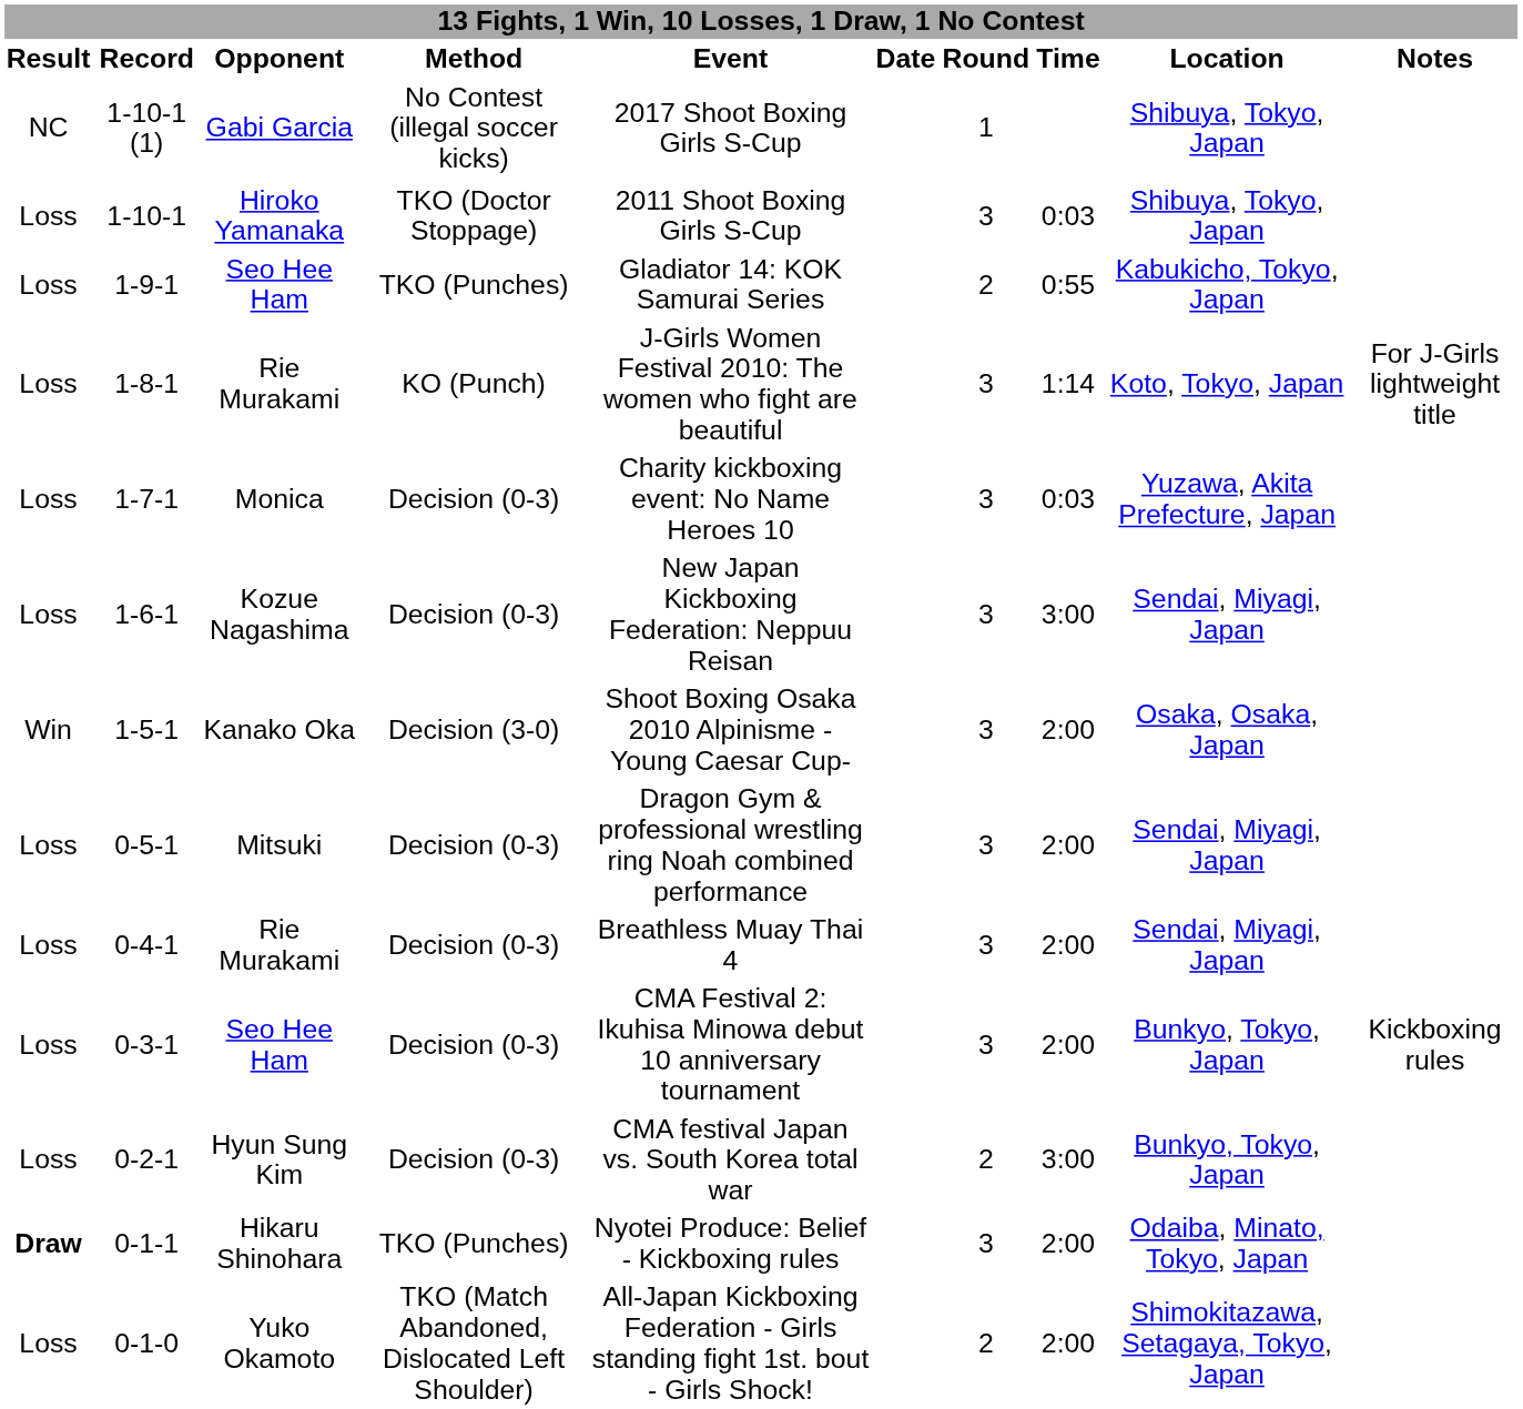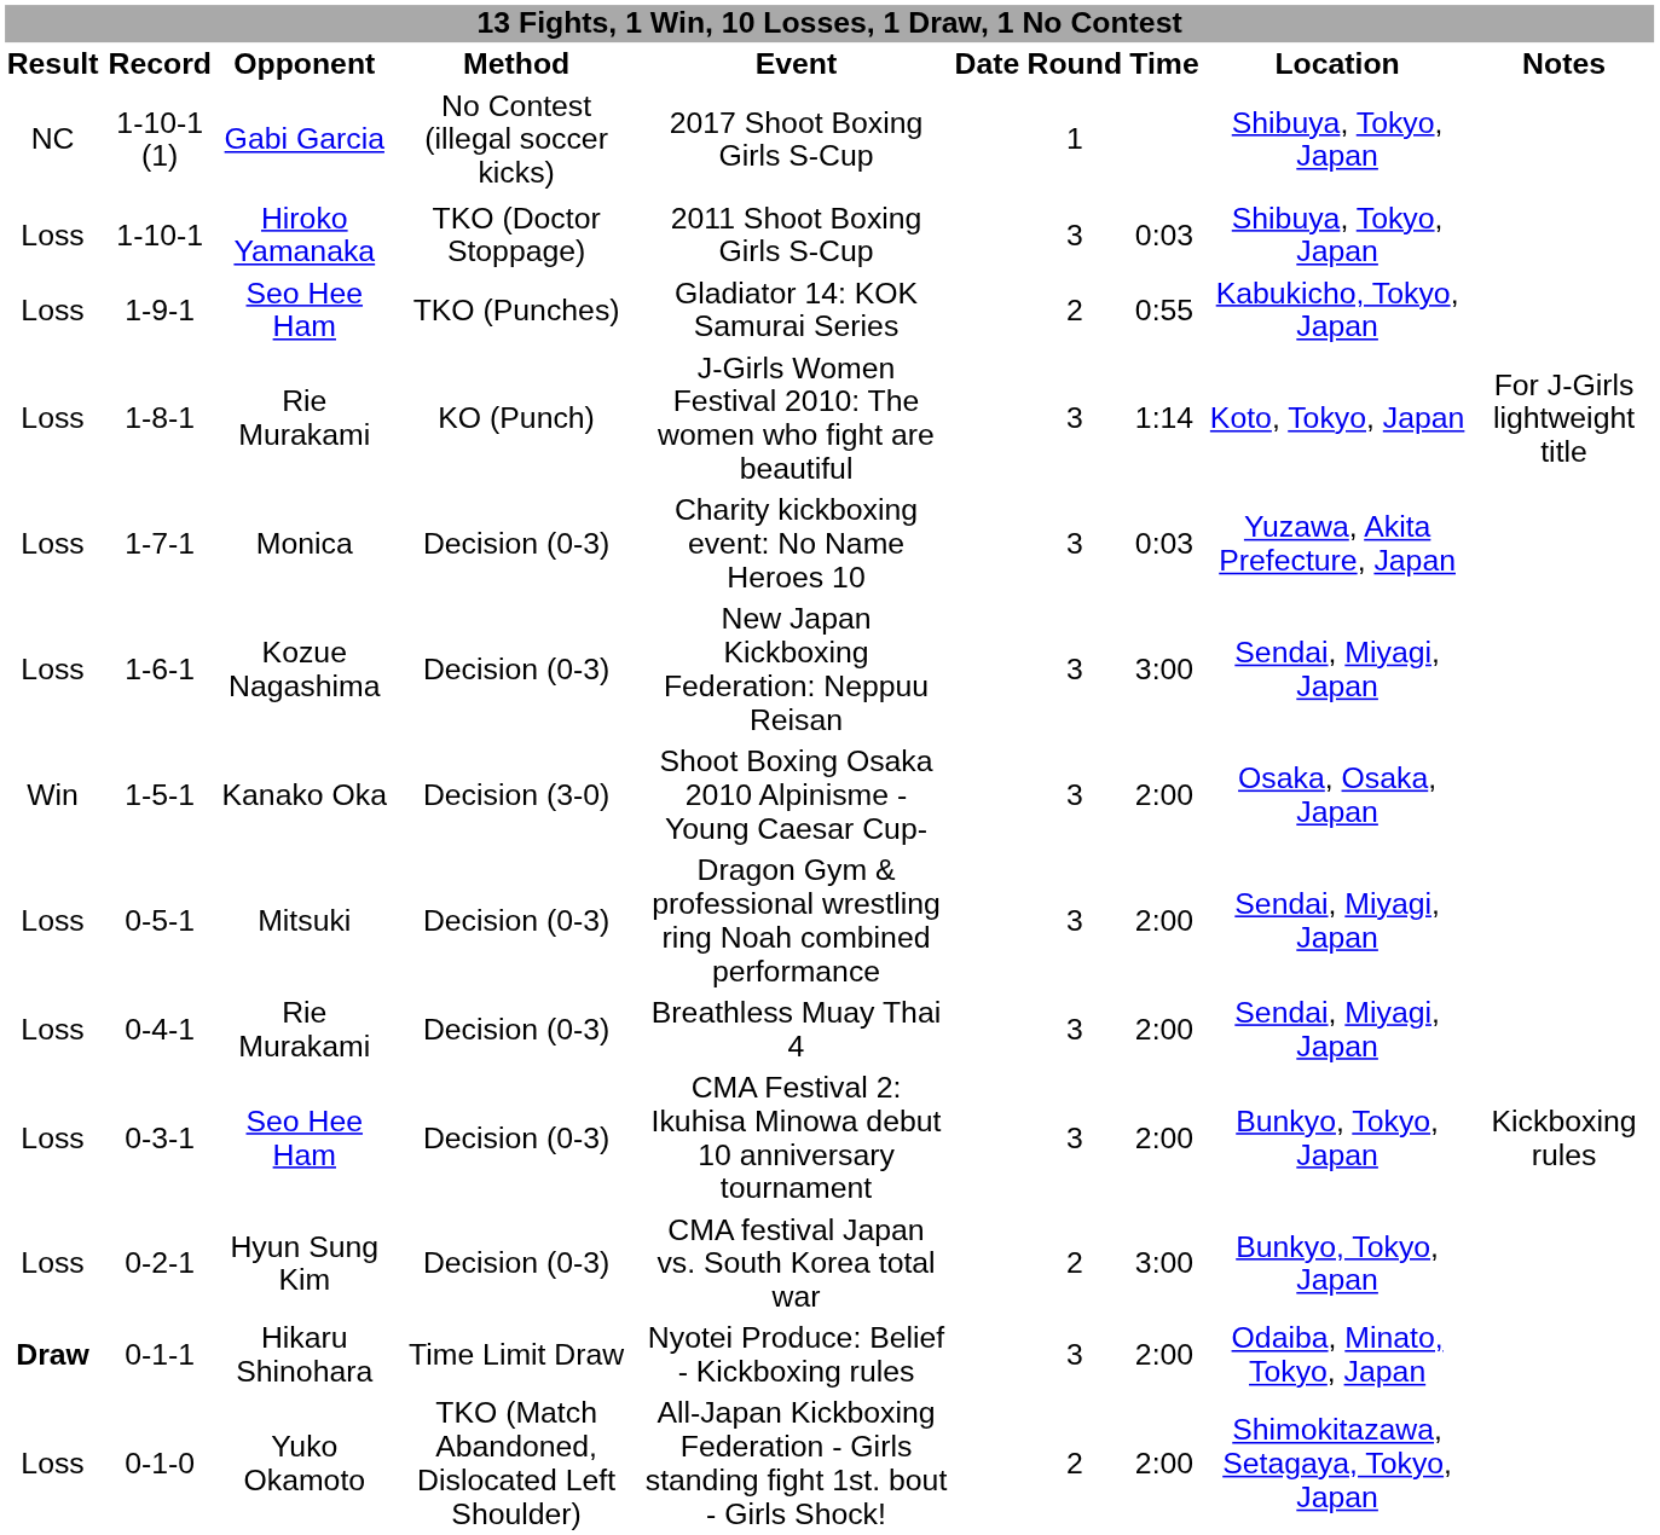 <table class="toccolours" width=100% style="clear:both; margin:1.5em auto; text-align:center;">
 <tr>
 <th colspan=10 style="background:#A9A9A9">13 Fights, 1 Win, 10 Losses, 1 Draw, 1 No Contest</th>
 </tr>
 <tr>
 <th>Result</th>
 <th>Record</th>
 <th>Opponent</th>
 <th>Method</th>
 <th>Event</th>
 <th>Date</th>
 <th>Round</th>
 <th>Time</th>
 <th>Location</th>
 <th>Notes</th>
 </tr>
 <tr>
 <td>NC</td>
 <td>1-10-1 (1)</td>
 <td> <a href='#'>Gabi Garcia</a></td>
 <td>No Contest (illegal soccer kicks)</td>
 <td>2017 Shoot Boxing Girls S-Cup</td>
 <td></td>
 <td>1</td>
 <td></td>
 <td><a href='#'>Shibuya</a>, <a href='#'>Tokyo</a>, <a href='#'>Japan</a></td>
 <td></td>
 </tr>
 <tr>
 </tr>
 <tr>
 <td>Loss</td>
 <td>1-10-1</td>
 <td> <a href='#'>Hiroko Yamanaka</a></td>
 <td>TKO (Doctor Stoppage)</td>
 <td>2011 Shoot Boxing Girls S-Cup</td>
 <td></td>
 <td>3</td>
 <td>0:03</td>
 <td><a href='#'>Shibuya</a>, <a href='#'>Tokyo</a>, <a href='#'>Japan</a></td>
 <td></td>
 </tr>
 <tr>
 <td>Loss</td>
 <td>1-9-1</td>
 <td> <a href='#'>Seo Hee Ham</a></td>
 <td>TKO (Punches)</td>
 <td>Gladiator 14: KOK Samurai Series</td>
 <td></td>
 <td>2</td>
 <td>0:55</td>
 <td><a href='#'>Kabukicho, Tokyo</a>, <a href='#'>Japan</a></td>
 <td></td>
 </tr>
 <tr>
 <td>Loss</td>
 <td>1-8-1</td>
 <td> Rie Murakami</td>
 <td>KO (Punch)</td>
 <td>J-Girls Women Festival 2010: The women who fight are beautiful</td>
 <td></td>
 <td>3</td>
 <td>1:14</td>
 <td><a href='#'>Koto</a>, <a href='#'>Tokyo</a>, <a href='#'>Japan</a></td>
 <td>For J-Girls lightweight title</td>
 </tr>
 <tr>
 <td>Loss</td>
 <td>1-7-1</td>
 <td> Monica</td>
 <td>Decision (0-3)</td>
 <td>Charity kickboxing event: No Name Heroes 10</td>
 <td></td>
 <td>3</td>
 <td>0:03</td>
 <td><a href='#'>Yuzawa</a>, <a href='#'>Akita Prefecture</a>, <a href='#'>Japan</a></td>
 <td></td>
 </tr>
 <tr>
 <td>Loss</td>
 <td>1-6-1</td>
 <td> Kozue Nagashima</td>
 <td>Decision (0-3)</td>
 <td>New Japan Kickboxing Federation: Neppuu Reisan</td>
 <td></td>
 <td>3</td>
 <td>3:00</td>
 <td><a href='#'>Sendai</a>, <a href='#'>Miyagi</a>, <a href='#'>Japan</a></td>
 <td></td>
 </tr>
 <tr>
 <td>Win</td>
 <td>1-5-1</td>
 <td> Kanako Oka</td>
 <td>Decision (3-0)</td>
 <td>Shoot Boxing Osaka 2010 Alpinisme -Young Caesar Cup-</td>
 <td></td>
 <td>3</td>
 <td>2:00</td>
 <td><a href='#'>Osaka</a>, <a href='#'>Osaka</a>, <a href='#'>Japan</a></td>
 <td></td>
 </tr>
 <tr>
 <td>Loss</td>
 <td>0-5-1</td>
 <td> Mitsuki</td>
 <td>Decision (0-3)</td>
 <td>Dragon Gym & professional wrestling ring Noah combined performance</td>
 <td></td>
 <td>3</td>
 <td>2:00</td>
 <td><a href='#'>Sendai</a>, <a href='#'>Miyagi</a>, <a href='#'>Japan</a></td>
 <td></td>
 </tr>
 <tr>
 <td>Loss</td>
 <td>0-4-1</td>
 <td> Rie Murakami</td>
 <td>Decision (0-3)</td>
 <td>Breathless Muay Thai 4</td>
 <td></td>
 <td>3</td>
 <td>2:00</td>
 <td><a href='#'>Sendai</a>, <a href='#'>Miyagi</a>, <a href='#'>Japan</a></td>
 <td></td>
 </tr>
 <tr>
 <td>Loss</td>
 <td>0-3-1</td>
 <td> <a href='#'>Seo Hee Ham</a></td>
 <td>Decision (0-3)</td>
 <td>CMA Festival 2: Ikuhisa Minowa debut 10 anniversary tournament</td>
 <td></td>
 <td>3</td>
 <td>2:00</td>
 <td><a href='#'>Bunkyo</a>, <a href='#'>Tokyo</a>, <a href='#'>Japan</a></td>
 <td>Kickboxing rules</td>
 </tr>
 <tr>
 <td>Loss</td>
 <td>0-2-1</td>
 <td> Hyun Sung Kim</td>
 <td>Decision (0-3)</td>
 <td>CMA festival Japan vs. South Korea total war</td>
 <td></td>
 <td>2</td>
 <td>3:00</td>
 <td><a href='#'>Bunkyo, Tokyo</a>, <a href='#'>Japan</a></td>
 <td></td>
 </tr>
 <tr>
 <th>Draw</th>
 <td>0-1-1</td>
 <td> Hikaru Shinohara</td>
-<td>TKO (Punches)</td>
+<td>Time Limit Draw</td>
 <td>Nyotei Produce: Belief - Kickboxing rules</td>
 <td></td>
 <td>3</td>
 <td>2:00</td>
 <td><a href='#'>Odaiba</a>, <a href='#'>Minato, Tokyo</a>, <a href='#'>Japan</a></td>
 <td></td>
 </tr>
 <tr>
 <td>Loss</td>
 <td>0-1-0</td>
 <td> Yuko Okamoto</td>
 <td>TKO (Match Abandoned, Dislocated Left Shoulder)</td>
 <td>All-Japan Kickboxing Federation - Girls standing fight 1st. bout - Girls Shock!</td>
 <td></td>
 <td>2</td>
 <td>2:00</td>
 <td><a href='#'>Shimokitazawa</a>, <a href='#'>Setagaya, Tokyo</a>, <a href='#'>Japan</a></td>
 <td></td>
 </tr>
 </table>
